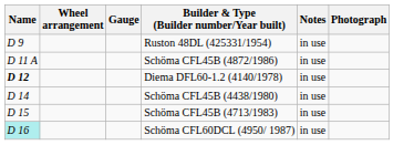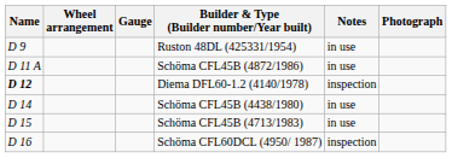 <table class="wikitable">
 <tr>
 <th>Name</th>
 <th>Wheel<br>arrangement</th>
 <th>Gauge</th>
 <th>Builder & Type<br>(Builder number/Year built)</th>
 <th>Notes</th>
 <th>Photograph</th>
 </tr>
 <tr>
 <td><em>D 9</em></td>
 <td></td>
 <td></td>
 <td>Ruston 48DL (425331/1954)</td>
 <td>in use</td>
 <td></td>
 </tr>
 <tr>
 <td><em>D 11 A</em></td>
 <td></td>
 <td></td>
 <td>Schöma CFL45B  (4872/1986)</td>
 <td>in use</td>
 <td></td>
 </tr>
 <tr>
 <td><strong><em>D 12</em></strong></td>
 <td></td>
 <td></td>
 <td>Diema DFL60-1.2 (4140/1978)</td>
-<td>in use</td>
+<td>inspection</td>
 <td></td>
 </tr>
 <tr>
 <td><em>D 14</em></td>
 <td></td>
 <td></td>
 <td>Schöma CFL45B (4438/1980)</td>
 <td>in use</td>
 <td></td>
 </tr>
 <tr>
 <td><em>D 15</em></td>
 <td></td>
 <td></td>
 <td>Schöma CFL45B (4713/1983)</td>
 <td>in use</td>
 <td></td>
 </tr>
 <tr>
-<td style="background: paleturquoise;"><em>D 16</em></td>
+<td><em>D 16</em></td>
 <td></td>
 <td></td>
 <td>Schöma  CFL60DCL (4950/ 1987)</td>
-<td>in use</td>
+<td>inspection</td>
 <td></td>
 </tr>
 </table>
